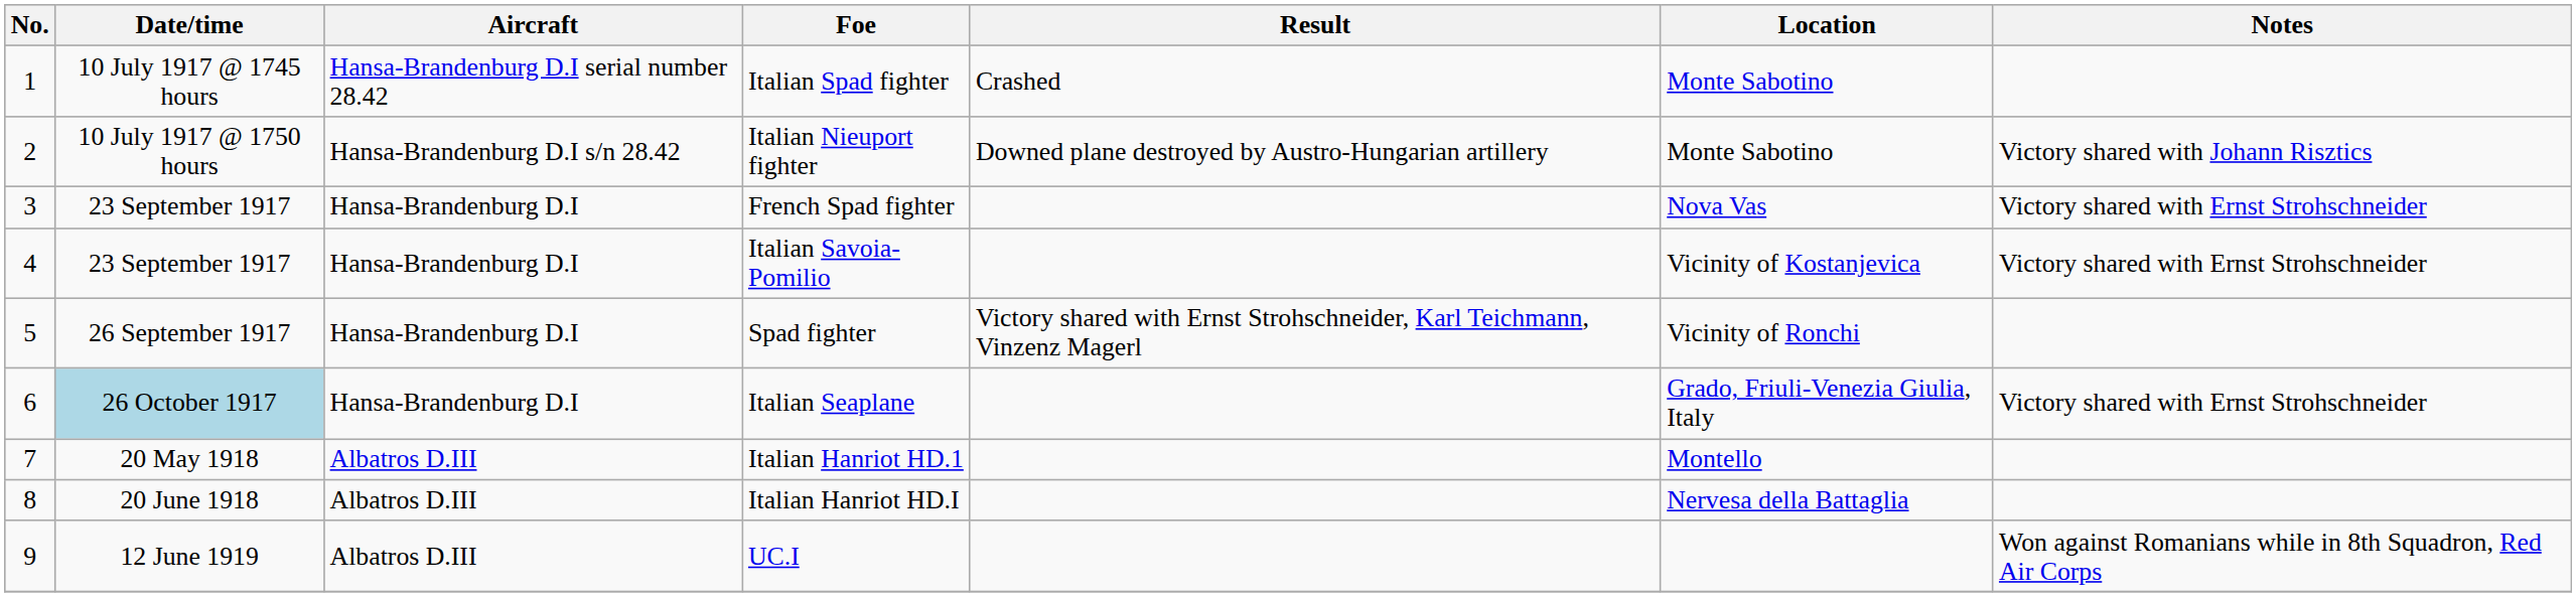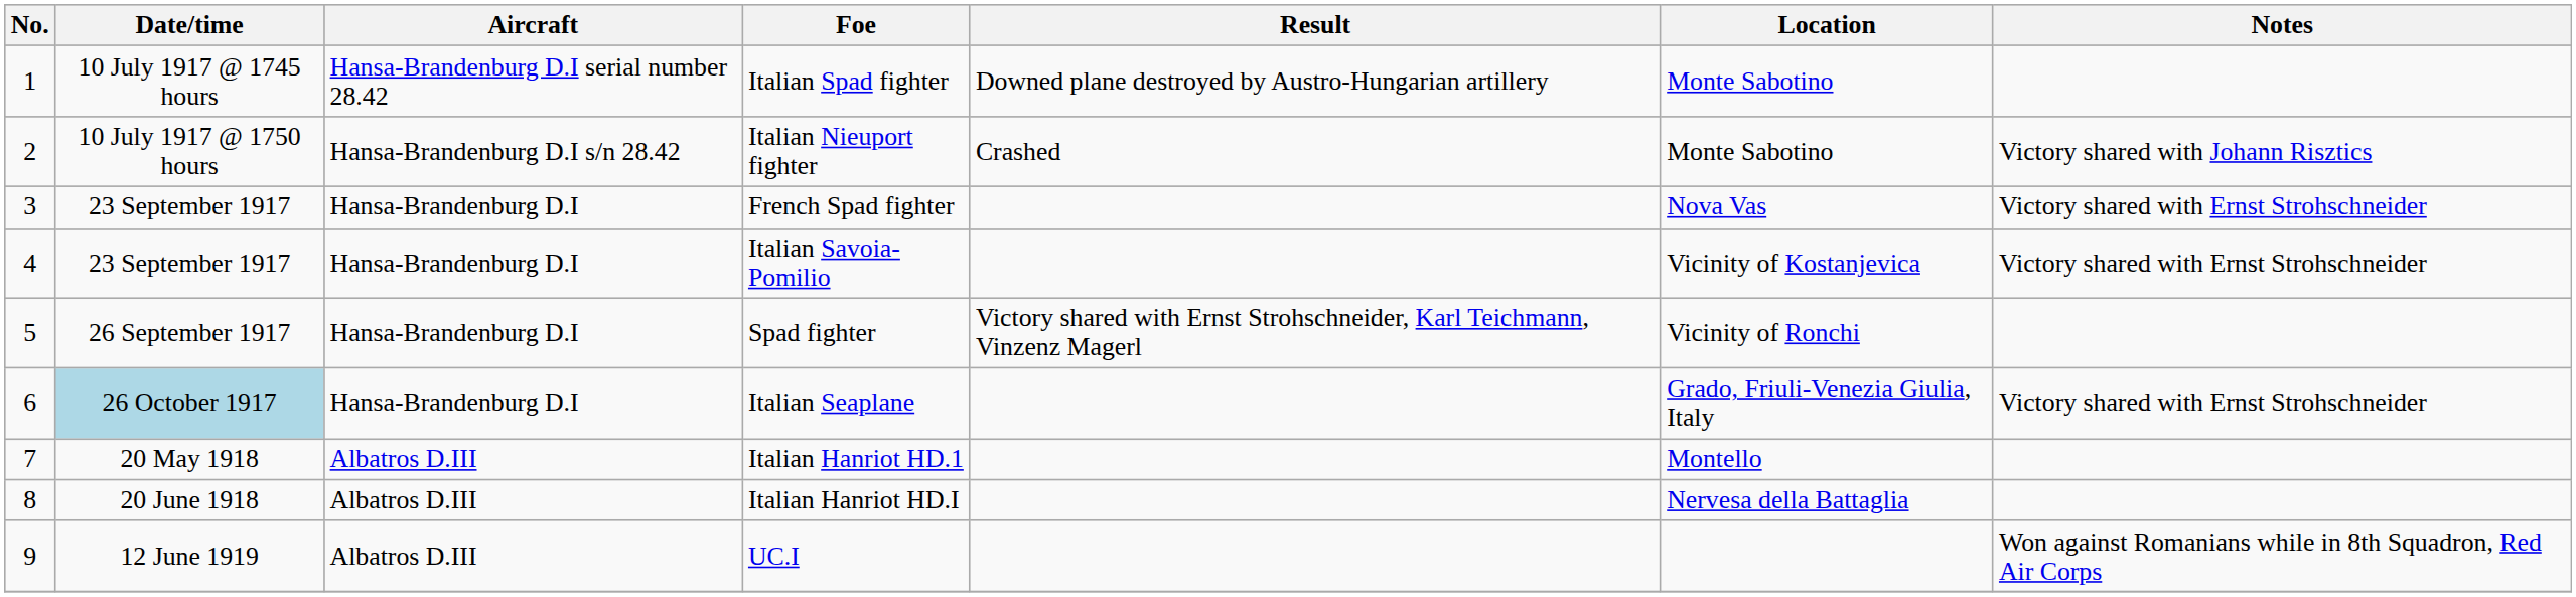 <table class="wikitable" border="1" style="margin: 1em auto 1em auto">
 <tr>
 <th>No.</th>
 <th>Date/time</th>
 <th>Aircraft</th>
 <th>Foe</th>
 <th>Result</th>
 <th>Location</th>
 <th>Notes</th>
 </tr>
 <tr>
 <td align="center">1</td>
 <td align="center">10 July 1917 @ 1745 hours</td>
 <td><a href='#'>Hansa-Brandenburg D.I</a> serial number 28.42</td>
 <td>Italian <a href='#'>Spad</a> fighter</td>
-<td>Crashed</td>
+<td>Downed plane destroyed by Austro-Hungarian artillery</td>
 <td><a href='#'>Monte Sabotino</a></td>
 <td></td>
 </tr>
 <tr>
 <td align="center">2</td>
 <td align="center">10 July 1917 @ 1750 hours</td>
 <td>Hansa-Brandenburg D.I s/n 28.42</td>
 <td>Italian <a href='#'>Nieuport</a> fighter</td>
-<td>Downed plane destroyed by Austro-Hungarian artillery</td>
+<td>Crashed</td>
 <td>Monte Sabotino</td>
 <td>Victory shared with <a href='#'>Johann Risztics</a></td>
 </tr>
 <tr>
 <td align="center">3</td>
 <td align="center">23 September 1917</td>
 <td>Hansa-Brandenburg D.I</td>
 <td>French Spad fighter</td>
 <td></td>
 <td><a href='#'>Nova Vas</a></td>
 <td>Victory shared with <a href='#'>Ernst Strohschneider</a></td>
 </tr>
 <tr>
 <td align="center">4</td>
 <td align="center">23 September 1917</td>
 <td>Hansa-Brandenburg D.I</td>
 <td>Italian <a href='#'>Savoia-Pomilio</a></td>
 <td></td>
 <td>Vicinity of <a href='#'>Kostanjevica</a></td>
 <td>Victory shared with Ernst Strohschneider</td>
 </tr>
 <tr>
 <td align="center">5</td>
 <td align="center">26 September 1917</td>
 <td>Hansa-Brandenburg D.I</td>
 <td>Spad fighter</td>
 <td>Victory shared with Ernst Strohschneider, <a href='#'>Karl Teichmann</a>, Vinzenz Magerl</td>
 <td>Vicinity of <a href='#'>Ronchi</a></td>
 <td></td>
 </tr>
 <tr>
 <td align="center">6</td>
 <td align="center" style="background: lightblue;">26 October 1917</td>
 <td>Hansa-Brandenburg D.I</td>
 <td>Italian <a href='#'>Seaplane</a></td>
 <td></td>
 <td><a href='#'>Grado, Friuli-Venezia Giulia</a>, Italy</td>
 <td>Victory shared with Ernst Strohschneider</td>
 </tr>
 <tr>
 <td align="center">7</td>
 <td align="center">20 May 1918</td>
 <td><a href='#'>Albatros D.III</a></td>
 <td>Italian <a href='#'>Hanriot HD.1</a></td>
 <td></td>
 <td><a href='#'>Montello</a></td>
 <td></td>
 </tr>
 <tr>
 <td align="center">8</td>
 <td align="center">20 June 1918</td>
 <td>Albatros D.III</td>
 <td>Italian Hanriot HD.I</td>
 <td></td>
 <td><a href='#'>Nervesa della Battaglia</a></td>
 <td></td>
 </tr>
 <tr>
 <td align="center">9</td>
 <td align="center">12 June 1919</td>
 <td>Albatros D.III</td>
 <td><a href='#'>UC.I</a></td>
 <td></td>
 <td></td>
 <td>Won against Romanians while in 8th Squadron, <a href='#'>Red Air Corps</a></td>
 </tr>
 <tr>
 </tr>
 </table>
